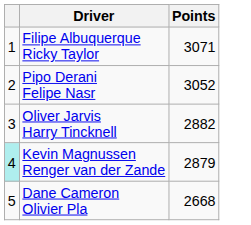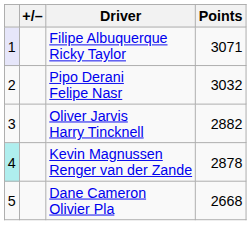 <table class="wikitable" style="font-size: 95%;">
 <tr>
 <th scope="col"></th>
+<th scope="col">+/–</th>
 <th scope="col">Driver</th>
 <th scope="col">Points</th>
 </tr>
 <tr>
-<td align=center>1</td>
+<td align=center style="background: lavender;">1</td>
+<td align="left"></td>
 <td> <a href='#'>Filipe Albuquerque</a><br> <a href='#'>Ricky Taylor</a></td>
 <td align=right>3071</td>
 </tr>
 <tr>
 <td align=center>2</td>
+<td align="left"></td>
 <td> <a href='#'>Pipo Derani</a><br> <a href='#'>Felipe Nasr</a></td>
-<td align=right>3052</td>
+<td align=right>3032</td>
 </tr>
 <tr>
 <td align=center>3</td>
+<td align="left"></td>
 <td> <a href='#'>Oliver Jarvis</a><br> <a href='#'>Harry Tincknell</a></td>
 <td align=right>2882</td>
 </tr>
 <tr>
 <td align=center style="background: paleturquoise;">4</td>
+<td align="left"></td>
 <td> <a href='#'>Kevin Magnussen</a><br> <a href='#'>Renger van der Zande</a></td>
-<td align=right>2879</td>
+<td align=right>2878</td>
 </tr>
 <tr>
 <td align=center>5</td>
+<td align="left"></td>
 <td> <a href='#'>Dane Cameron</a><br> <a href='#'>Olivier Pla</a></td>
 <td align=right>2668</td>
 </tr>
 </table>
